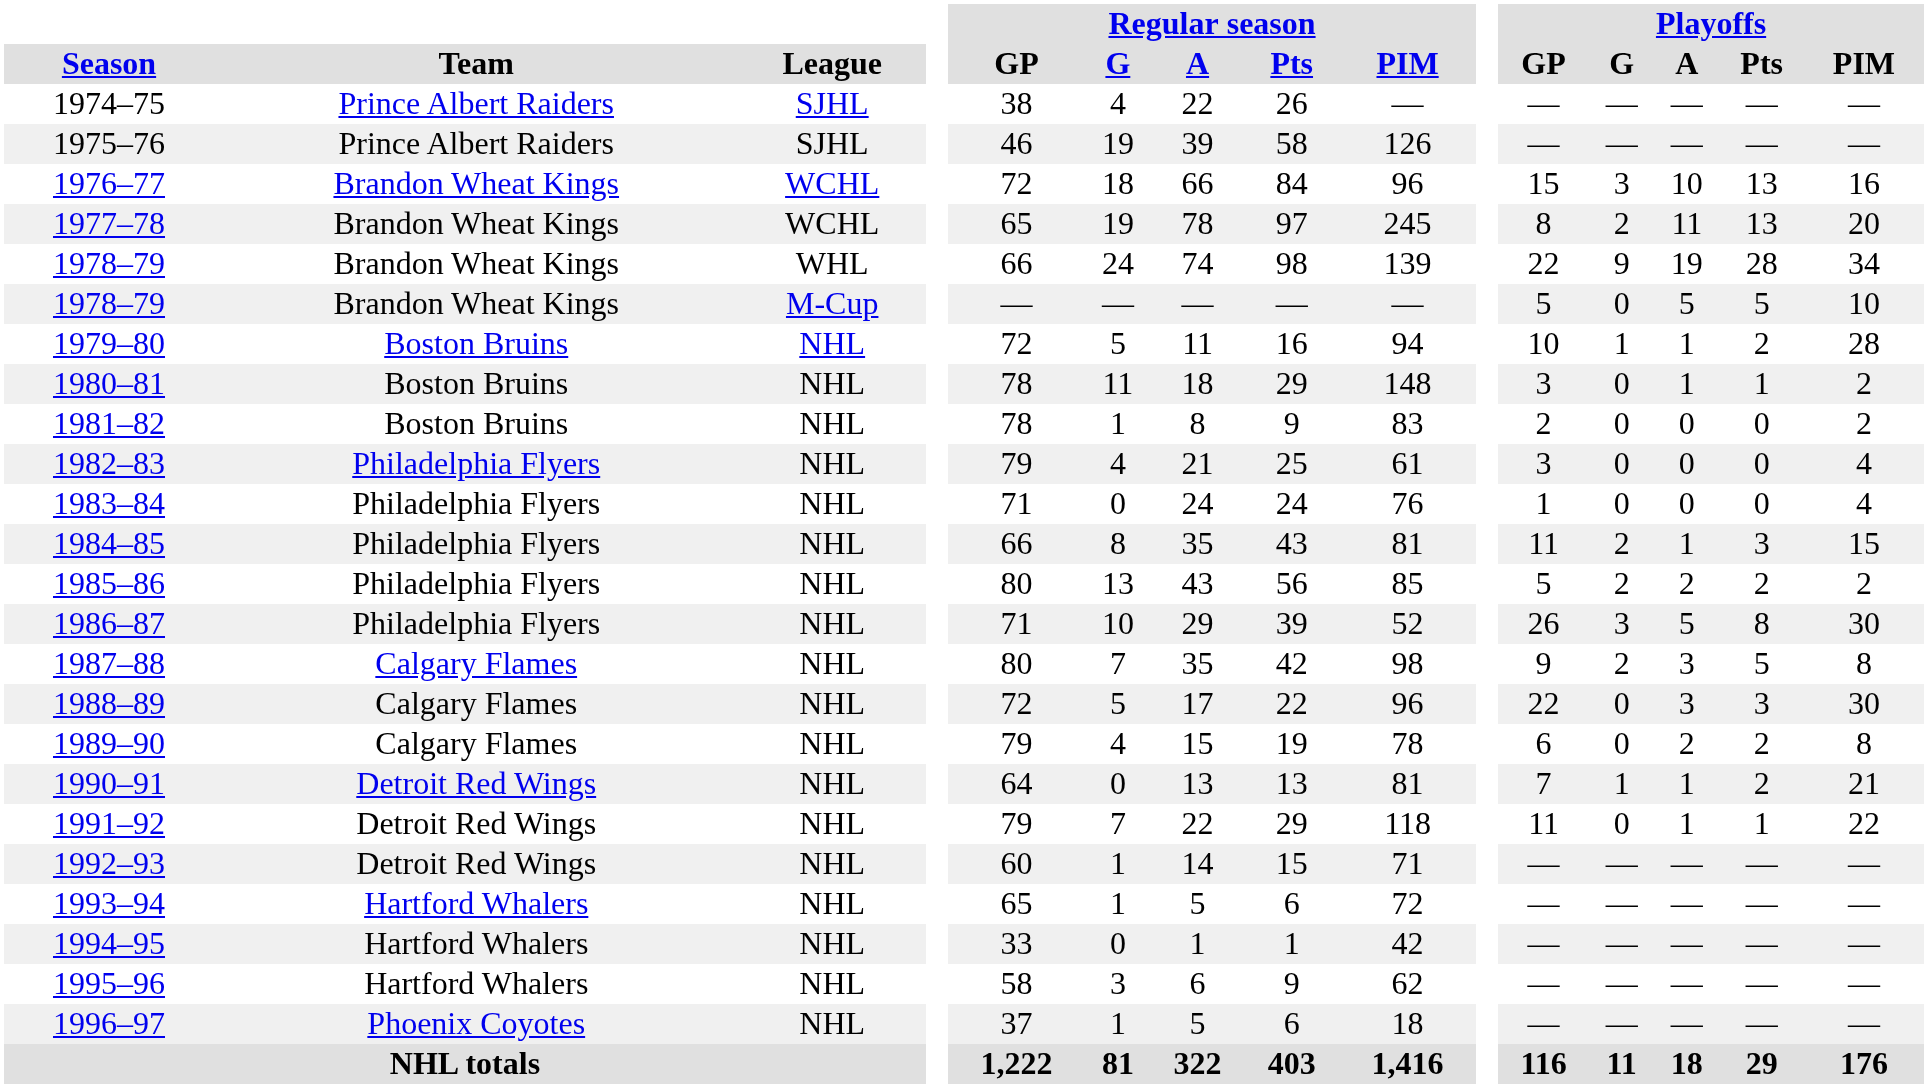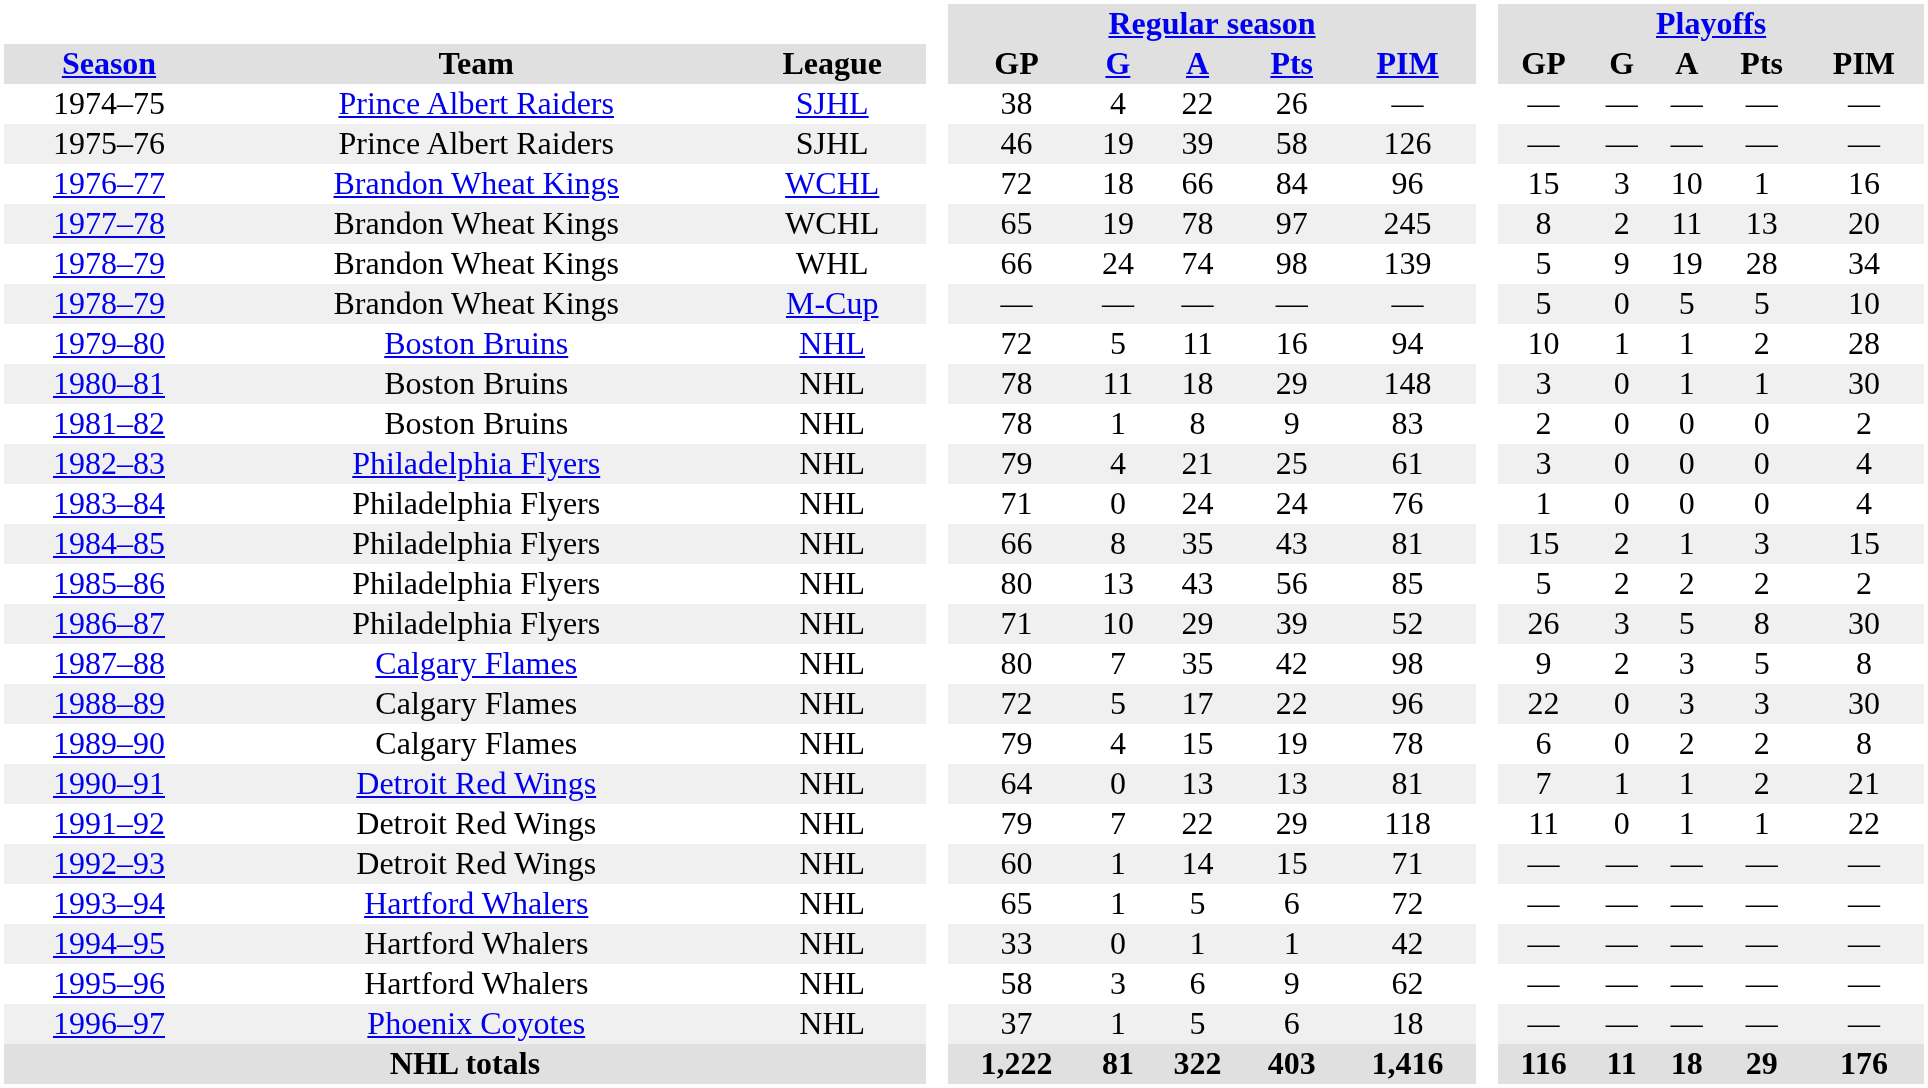 <table border="0" cellpadding="1" cellspacing="0" style="text-align:center; width:60em;">
 <tr style="background:#e0e0e0;">
 <th colspan="3"  bgcolor="#ffffff"> </th>
 <th rowspan="99" bgcolor="#ffffff"> </th>
 <th colspan="5"><a href='#'>Regular season</a></th>
 <th rowspan="99" bgcolor="#ffffff"> </th>
 <th colspan="5"><a href='#'>Playoffs</a></th>
 </tr>
 <tr style="background:#e0e0e0;">
 <th><a href='#'>Season</a></th>
 <th>Team</th>
 <th>League</th>
 <th>GP</th>
 <th><a href='#'>G</a></th>
 <th><a href='#'>A</a></th>
 <th><a href='#'>Pts</a></th>
 <th><a href='#'>PIM</a></th>
 <th>GP</th>
 <th>G</th>
 <th>A</th>
 <th>Pts</th>
 <th>PIM</th>
 </tr>
 <tr>
 <td>1974–75</td>
 <td><a href='#'>Prince Albert Raiders</a></td>
 <td><a href='#'>SJHL</a></td>
 <td>38</td>
 <td>4</td>
 <td>22</td>
 <td>26</td>
 <td>—</td>
 <td>—</td>
 <td>—</td>
 <td>—</td>
 <td>—</td>
 <td>—</td>
 </tr>
 <tr bgcolor="#f0f0f0">
 <td>1975–76</td>
 <td>Prince Albert Raiders</td>
 <td>SJHL</td>
 <td>46</td>
 <td>19</td>
 <td>39</td>
 <td>58</td>
 <td>126</td>
 <td>—</td>
 <td>—</td>
 <td>—</td>
 <td>—</td>
 <td>—</td>
 </tr>
 <tr>
 <td><a href='#'>1976–77</a></td>
 <td><a href='#'>Brandon Wheat Kings</a></td>
 <td><a href='#'>WCHL</a></td>
 <td>72</td>
 <td>18</td>
 <td>66</td>
 <td>84</td>
 <td>96</td>
 <td>15</td>
 <td>3</td>
 <td>10</td>
-<td>13</td>
+<td>1</td>
 <td>16</td>
 </tr>
 <tr bgcolor="#f0f0f0">
 <td><a href='#'>1977–78</a></td>
 <td>Brandon Wheat Kings</td>
 <td>WCHL</td>
 <td>65</td>
 <td>19</td>
 <td>78</td>
 <td>97</td>
 <td>245</td>
 <td>8</td>
 <td>2</td>
 <td>11</td>
 <td>13</td>
 <td>20</td>
 </tr>
 <tr>
 <td><a href='#'>1978–79</a></td>
 <td>Brandon Wheat Kings</td>
 <td>WHL</td>
 <td>66</td>
 <td>24</td>
 <td>74</td>
 <td>98</td>
 <td>139</td>
-<td>22</td>
+<td>5</td>
 <td>9</td>
 <td>19</td>
 <td>28</td>
 <td>34</td>
 </tr>
 <tr bgcolor="#f0f0f0">
 <td><a href='#'>1978–79</a></td>
 <td>Brandon Wheat Kings</td>
 <td><a href='#'>M-Cup</a></td>
 <td>—</td>
 <td>—</td>
 <td>—</td>
 <td>—</td>
 <td>—</td>
 <td>5</td>
 <td>0</td>
 <td>5</td>
 <td>5</td>
 <td>10</td>
 </tr>
 <tr>
 <td><a href='#'>1979–80</a></td>
 <td><a href='#'>Boston Bruins</a></td>
 <td><a href='#'>NHL</a></td>
 <td>72</td>
 <td>5</td>
 <td>11</td>
 <td>16</td>
 <td>94</td>
 <td>10</td>
 <td>1</td>
 <td>1</td>
 <td>2</td>
 <td>28</td>
 </tr>
 <tr bgcolor="#f0f0f0">
 <td><a href='#'>1980–81</a></td>
 <td>Boston Bruins</td>
 <td>NHL</td>
 <td>78</td>
 <td>11</td>
 <td>18</td>
 <td>29</td>
 <td>148</td>
 <td>3</td>
 <td>0</td>
 <td>1</td>
 <td>1</td>
-<td>2</td>
+<td>30</td>
 </tr>
 <tr>
 <td><a href='#'>1981–82</a></td>
 <td>Boston Bruins</td>
 <td>NHL</td>
 <td>78</td>
 <td>1</td>
 <td>8</td>
 <td>9</td>
 <td>83</td>
 <td>2</td>
 <td>0</td>
 <td>0</td>
 <td>0</td>
 <td>2</td>
 </tr>
 <tr bgcolor="#f0f0f0">
 <td><a href='#'>1982–83</a></td>
 <td><a href='#'>Philadelphia Flyers</a></td>
 <td>NHL</td>
 <td>79</td>
 <td>4</td>
 <td>21</td>
 <td>25</td>
 <td>61</td>
 <td>3</td>
 <td>0</td>
 <td>0</td>
 <td>0</td>
 <td>4</td>
 </tr>
 <tr>
 <td><a href='#'>1983–84</a></td>
 <td>Philadelphia Flyers</td>
 <td>NHL</td>
 <td>71</td>
 <td>0</td>
 <td>24</td>
 <td>24</td>
 <td>76</td>
 <td>1</td>
 <td>0</td>
 <td>0</td>
 <td>0</td>
 <td>4</td>
 </tr>
 <tr bgcolor="#f0f0f0">
 <td><a href='#'>1984–85</a></td>
 <td>Philadelphia Flyers</td>
 <td>NHL</td>
 <td>66</td>
 <td>8</td>
 <td>35</td>
 <td>43</td>
 <td>81</td>
-<td>11</td>
+<td>15</td>
 <td>2</td>
 <td>1</td>
 <td>3</td>
 <td>15</td>
 </tr>
 <tr>
 <td><a href='#'>1985–86</a></td>
 <td>Philadelphia Flyers</td>
 <td>NHL</td>
 <td>80</td>
 <td>13</td>
 <td>43</td>
 <td>56</td>
 <td>85</td>
 <td>5</td>
 <td>2</td>
 <td>2</td>
 <td>2</td>
 <td>2</td>
 </tr>
 <tr bgcolor="#f0f0f0">
 <td><a href='#'>1986–87</a></td>
 <td>Philadelphia Flyers</td>
 <td>NHL</td>
 <td>71</td>
 <td>10</td>
 <td>29</td>
 <td>39</td>
 <td>52</td>
 <td>26</td>
 <td>3</td>
 <td>5</td>
 <td>8</td>
 <td>30</td>
 </tr>
 <tr>
 <td><a href='#'>1987–88</a></td>
 <td><a href='#'>Calgary Flames</a></td>
 <td>NHL</td>
 <td>80</td>
 <td>7</td>
 <td>35</td>
 <td>42</td>
 <td>98</td>
 <td>9</td>
 <td>2</td>
 <td>3</td>
 <td>5</td>
 <td>8</td>
 </tr>
 <tr bgcolor="#f0f0f0">
 <td><a href='#'>1988–89</a></td>
 <td>Calgary Flames</td>
 <td>NHL</td>
 <td>72</td>
 <td>5</td>
 <td>17</td>
 <td>22</td>
 <td>96</td>
 <td>22</td>
 <td>0</td>
 <td>3</td>
 <td>3</td>
 <td>30</td>
 </tr>
 <tr>
 <td><a href='#'>1989–90</a></td>
 <td>Calgary Flames</td>
 <td>NHL</td>
 <td>79</td>
 <td>4</td>
 <td>15</td>
 <td>19</td>
 <td>78</td>
 <td>6</td>
 <td>0</td>
 <td>2</td>
 <td>2</td>
 <td>8</td>
 </tr>
 <tr bgcolor="#f0f0f0">
 <td><a href='#'>1990–91</a></td>
 <td><a href='#'>Detroit Red Wings</a></td>
 <td>NHL</td>
 <td>64</td>
 <td>0</td>
 <td>13</td>
 <td>13</td>
 <td>81</td>
 <td>7</td>
 <td>1</td>
 <td>1</td>
 <td>2</td>
 <td>21</td>
 </tr>
 <tr>
 <td><a href='#'>1991–92</a></td>
 <td>Detroit Red Wings</td>
 <td>NHL</td>
 <td>79</td>
 <td>7</td>
 <td>22</td>
 <td>29</td>
 <td>118</td>
 <td>11</td>
 <td>0</td>
 <td>1</td>
 <td>1</td>
 <td>22</td>
 </tr>
 <tr bgcolor="#f0f0f0">
 <td><a href='#'>1992–93</a></td>
 <td>Detroit Red Wings</td>
 <td>NHL</td>
 <td>60</td>
 <td>1</td>
 <td>14</td>
 <td>15</td>
 <td>71</td>
 <td>—</td>
 <td>—</td>
 <td>—</td>
 <td>—</td>
 <td>—</td>
 </tr>
 <tr>
 <td><a href='#'>1993–94</a></td>
 <td><a href='#'>Hartford Whalers</a></td>
 <td>NHL</td>
 <td>65</td>
 <td>1</td>
 <td>5</td>
 <td>6</td>
 <td>72</td>
 <td>—</td>
 <td>—</td>
 <td>—</td>
 <td>—</td>
 <td>—</td>
 </tr>
 <tr bgcolor="#f0f0f0">
 <td><a href='#'>1994–95</a></td>
 <td>Hartford Whalers</td>
 <td>NHL</td>
 <td>33</td>
 <td>0</td>
 <td>1</td>
 <td>1</td>
 <td>42</td>
 <td>—</td>
 <td>—</td>
 <td>—</td>
 <td>—</td>
 <td>—</td>
 </tr>
 <tr>
 <td><a href='#'>1995–96</a></td>
 <td>Hartford Whalers</td>
 <td>NHL</td>
 <td>58</td>
 <td>3</td>
 <td>6</td>
 <td>9</td>
 <td>62</td>
 <td>—</td>
 <td>—</td>
 <td>—</td>
 <td>—</td>
 <td>—</td>
 </tr>
 <tr bgcolor="#f0f0f0">
 <td><a href='#'>1996–97</a></td>
 <td><a href='#'>Phoenix Coyotes</a></td>
 <td>NHL</td>
 <td>37</td>
 <td>1</td>
 <td>5</td>
 <td>6</td>
 <td>18</td>
 <td>—</td>
 <td>—</td>
 <td>—</td>
 <td>—</td>
 <td>—</td>
 </tr>
 <tr bgcolor="#e0e0e0">
 <th colspan="3">NHL totals</th>
 <th>1,222</th>
 <th>81</th>
 <th>322</th>
 <th>403</th>
 <th>1,416</th>
 <th>116</th>
 <th>11</th>
 <th>18</th>
 <th>29</th>
 <th>176</th>
 </tr>
 </table>
